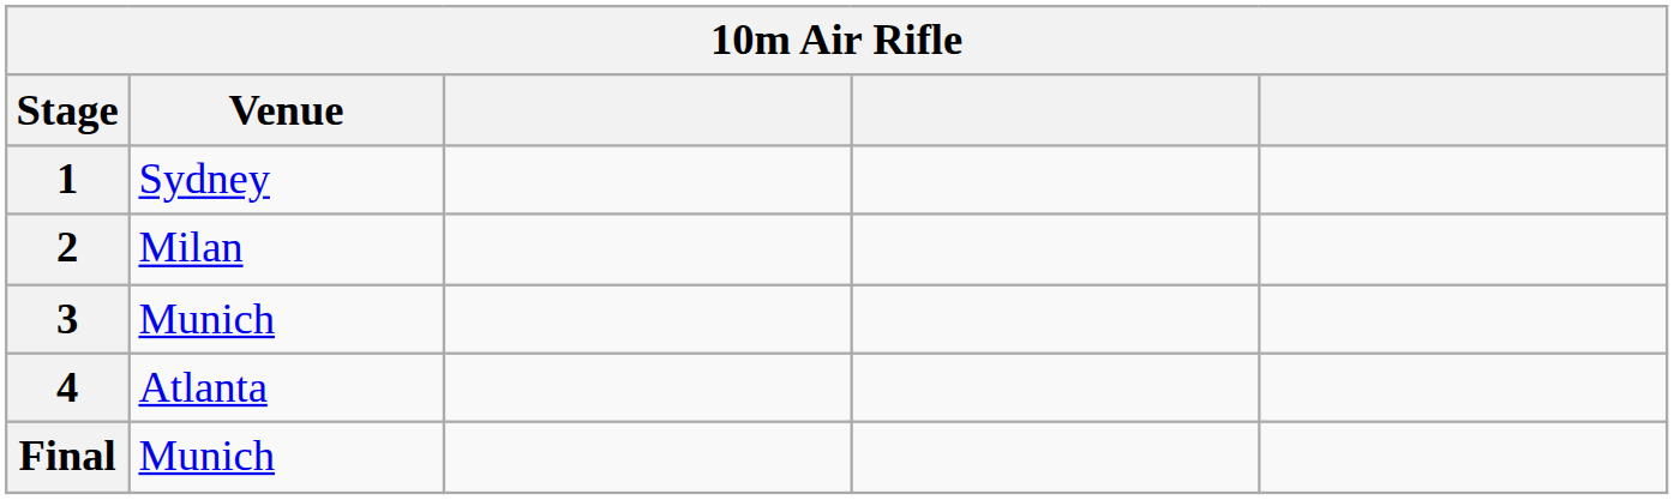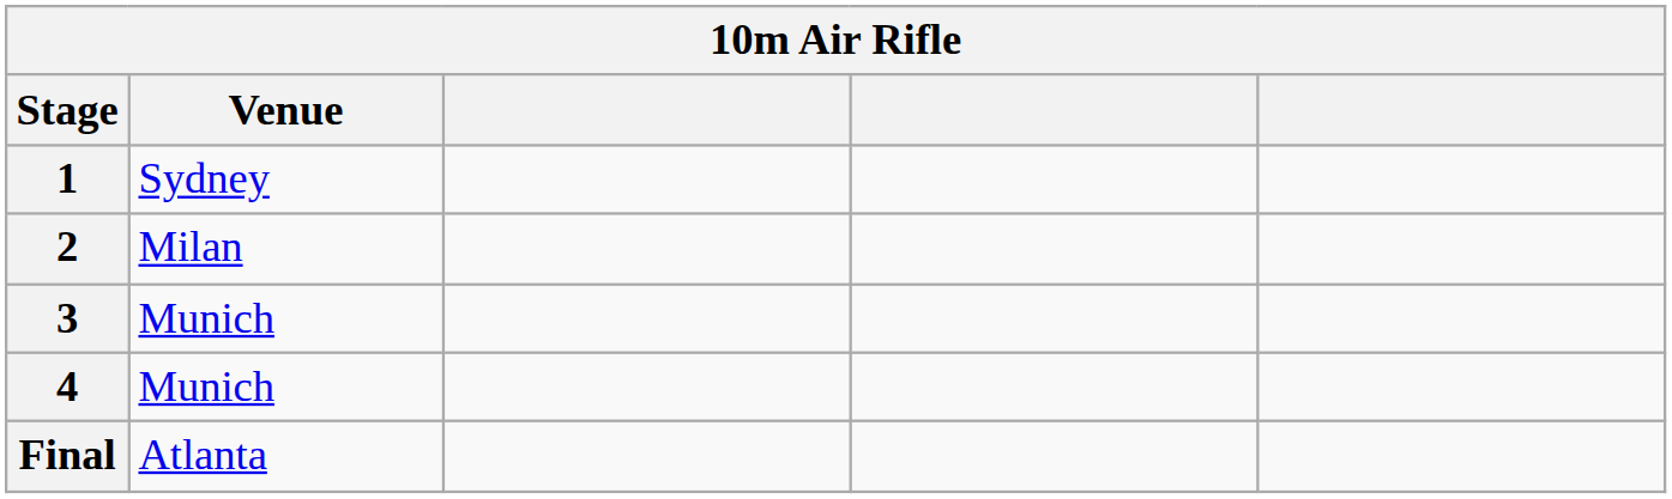 <table class="wikitable">
 <tr>
 <th colspan="5">10m Air Rifle</th>
 </tr>
 <tr>
 <th>Stage</th>
 <th width=140>Venue</th>
 <th width=220></th>
 <th width=220></th>
 <th width=220></th>
 </tr>
 <tr>
 <th>1</th>
 <td> <a href='#'>Sydney</a></td>
 <td></td>
 <td></td>
 <td></td>
 </tr>
 <tr>
 <th>2</th>
 <td> <a href='#'>Milan</a></td>
 <td></td>
 <td></td>
 <td></td>
 </tr>
 <tr>
 <th>3</th>
 <td> <a href='#'>Munich</a></td>
 <td></td>
 <td></td>
 <td></td>
 </tr>
 <tr>
 <th>4</th>
-<td> <a href='#'>Atlanta</a></td>
+<td> <a href='#'>Munich</a></td>
 <td></td>
 <td></td>
 <td></td>
 </tr>
 <tr>
 <th>Final</th>
-<td> <a href='#'>Munich</a></td>
+<td> <a href='#'>Atlanta</a></td>
 <td></td>
 <td></td>
 <td></td>
 </tr>
 </table>
